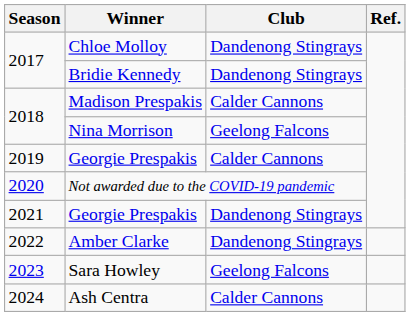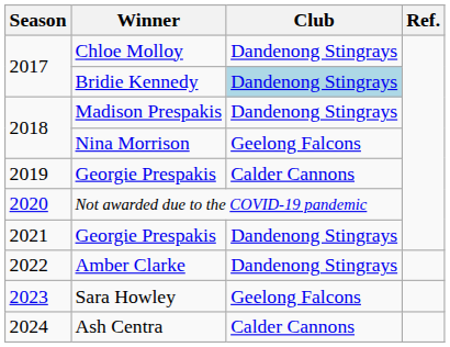 <table class="wikitable">
 <tr>
 <th>Season</th>
 <th>Winner</th>
 <th>Club</th>
 <th>Ref.</th>
 </tr>
 <tr>
 <td rowspan=2>2017</td>
 <td><a href='#'>Chloe Molloy</a></td>
 <td><a href='#'>Dandenong Stingrays</a></td>
 <td rowspan=7 style="text-align:center;"></td>
 </tr>
 <tr>
 <td><a href='#'>Bridie Kennedy</a></td>
-<td><a href='#'>Dandenong Stingrays</a></td>
+<td style="background: lightblue;"><a href='#'>Dandenong Stingrays</a></td>
 </tr>
 <tr>
 <td rowspan=2>2018</td>
 <td><a href='#'>Madison Prespakis</a></td>
-<td><a href='#'>Calder Cannons</a></td>
+<td><a href='#'>Dandenong Stingrays</a></td>
 </tr>
 <tr>
 <td><a href='#'>Nina Morrison</a></td>
 <td><a href='#'>Geelong Falcons</a></td>
 </tr>
 <tr>
 <td>2019</td>
 <td><a href='#'>Georgie Prespakis</a></td>
 <td><a href='#'>Calder Cannons</a></td>
 </tr>
 <tr>
 <td><a href='#'>2020</a></td>
 <td colspan=3><small><em>Not awarded due to the <a href='#'>COVID-19 pandemic</a></em></small></td>
 </tr>
 <tr>
 <td>2021</td>
 <td><a href='#'>Georgie Prespakis</a></td>
 <td><a href='#'>Dandenong Stingrays</a></td>
 </tr>
 <tr>
 <td>2022</td>
 <td><a href='#'>Amber Clarke</a></td>
 <td><a href='#'>Dandenong Stingrays</a></td>
 <td style="text-align:center;"></td>
 </tr>
 <tr>
 <td><a href='#'>2023</a></td>
 <td>Sara Howley</td>
 <td><a href='#'>Geelong Falcons</a></td>
 <td style="text-align:center;"></td>
 </tr>
 <tr>
 <td>2024</td>
 <td>Ash Centra</td>
 <td><a href='#'>Calder Cannons</a></td>
 <td style="text-align:center;"></td>
 </tr>
 </table>
